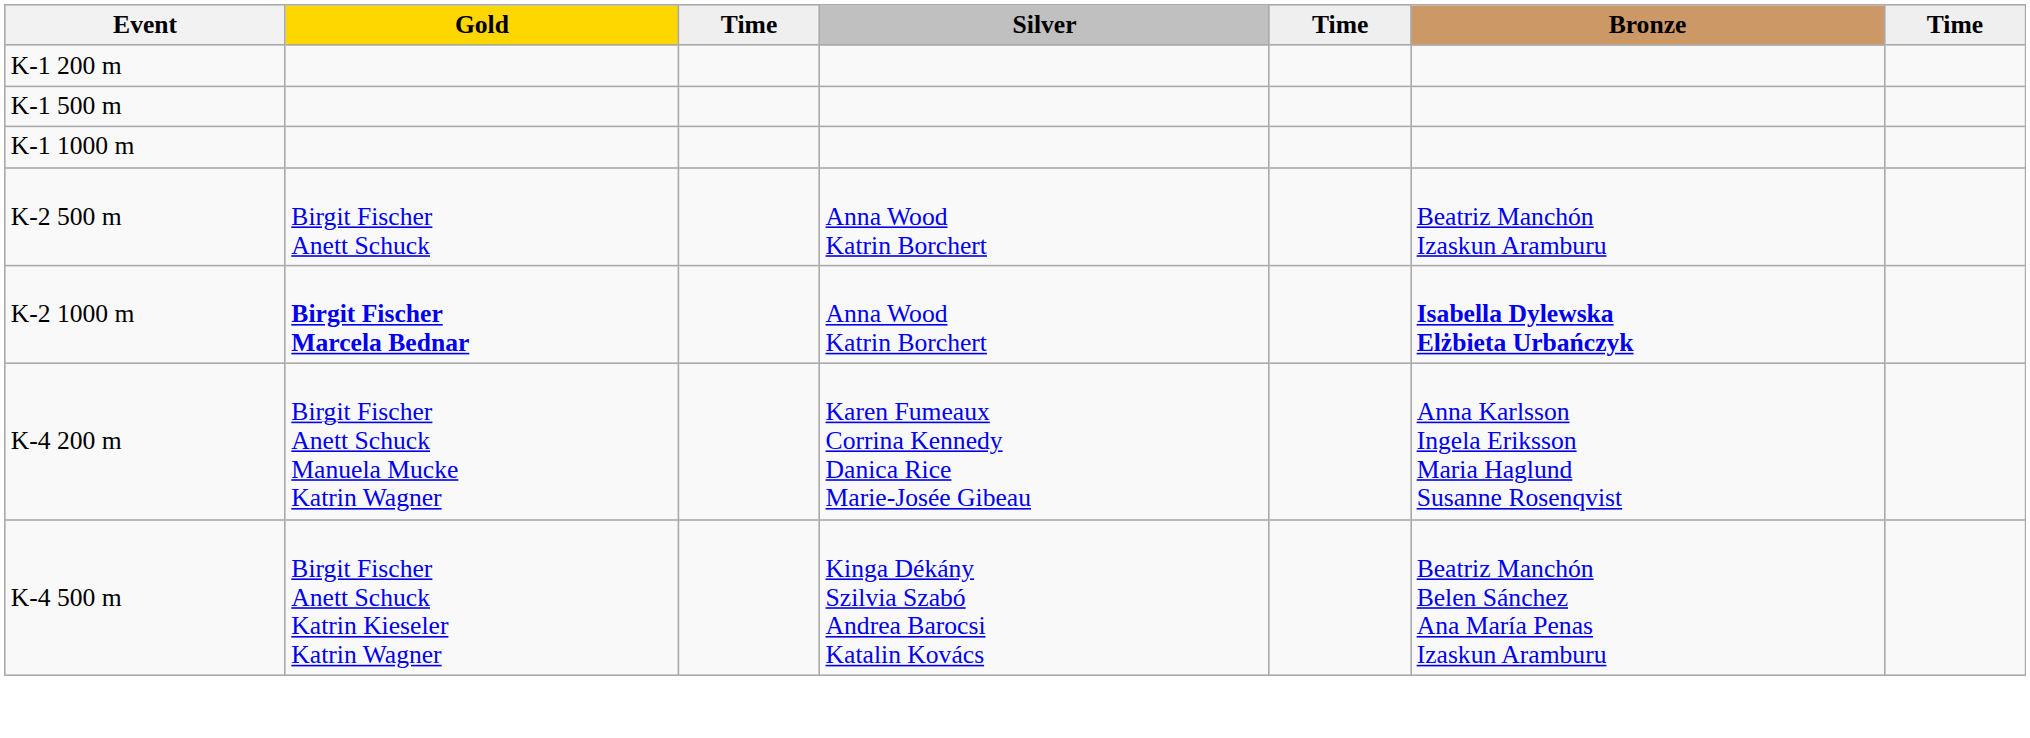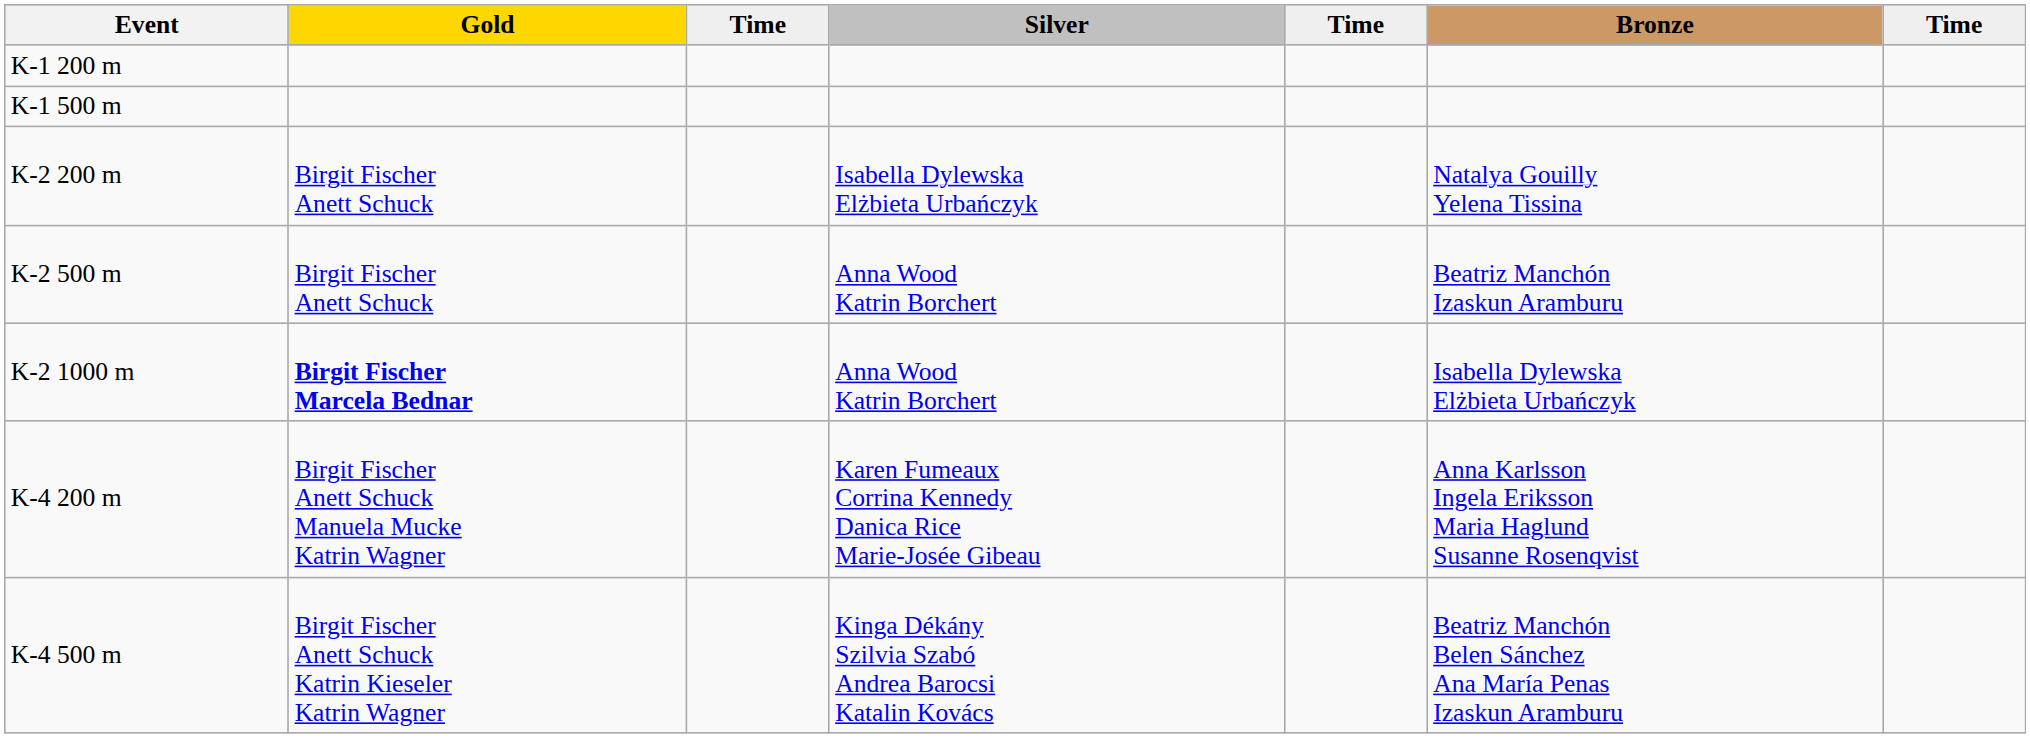 <table class="wikitable" style="width:100%;">
 <tr>
 <th>Event</th>
 <td style="text-align:center; background:gold;"><strong>Gold</strong></td>
 <td style="text-align:center; background:#efefef;"><strong>Time</strong></td>
 <td style="text-align:center; background:silver;"><strong>Silver</strong></td>
 <td style="text-align:center; background:#efefef;"><strong>Time</strong></td>
 <td style="text-align:center; background:#c96;"><strong>Bronze</strong></td>
 <td style="text-align:center; background:#efefef;"><strong>Time</strong></td>
 </tr>
 <tr>
 <td>K-1 200 m</td>
 <td></td>
 <td></td>
 <td></td>
 <td></td>
 <td></td>
 <td></td>
 </tr>
 <tr>
 <td>K-1 500 m</td>
 <td></td>
 <td></td>
 <td></td>
 <td></td>
 <td></td>
 <td></td>
 </tr>
 <tr>
-<td>K-1 1000 m</td>
+<td>K-2 200 m</td>
+<td><br><a href='#'>Birgit Fischer</a><br><a href='#'>Anett Schuck</a></td>
 <td></td>
+<td><br><a href='#'>Isabella Dylewska</a><br><a href='#'>Elżbieta Urbańczyk</a></td>
 <td></td>
-<td></td>
-<td></td>
-<td></td>
+<td><br><a href='#'>Natalya Gouilly</a><br><a href='#'>Yelena Tissina</a></td>
 <td></td>
 </tr>
 <tr>
 <td>K-2 500 m</td>
 <td><br><a href='#'>Birgit Fischer</a><br><a href='#'>Anett Schuck</a></td>
 <td></td>
 <td><br><a href='#'>Anna Wood</a><br><a href='#'>Katrin Borchert</a></td>
 <td></td>
 <td><br><a href='#'>Beatriz Manchón</a><br><a href='#'>Izaskun Aramburu</a></td>
 <td></td>
 </tr>
 <tr>
 <td>K-2 1000 m</td>
 <td><strong><br><a href='#'>Birgit Fischer</a><br><a href='#'>Marcela Bednar</a></strong></td>
 <td></td>
 <td><br><a href='#'>Anna Wood</a><br><a href='#'>Katrin Borchert</a></td>
 <td></td>
-<td><strong><br><a href='#'>Isabella Dylewska</a><br><a href='#'>Elżbieta Urbańczyk</a></strong></td>
+<td><br><a href='#'>Isabella Dylewska</a><br><a href='#'>Elżbieta Urbańczyk</a></td>
 <td></td>
 </tr>
 <tr>
 <td>K-4 200 m</td>
 <td><br><a href='#'>Birgit Fischer</a><br><a href='#'>Anett Schuck</a><br><a href='#'>Manuela Mucke</a><br><a href='#'>Katrin Wagner</a></td>
 <td></td>
 <td><br><a href='#'>Karen Fumeaux</a><br><a href='#'>Corrina Kennedy</a><br><a href='#'>Danica Rice</a><br><a href='#'>Marie-Josée Gibeau</a></td>
 <td></td>
 <td><br><a href='#'>Anna Karlsson</a><br><a href='#'>Ingela Eriksson</a><br><a href='#'>Maria Haglund</a><br><a href='#'>Susanne Rosenqvist</a></td>
 <td></td>
 </tr>
 <tr>
 <td>K-4 500 m</td>
 <td><br><a href='#'>Birgit Fischer</a><br><a href='#'>Anett Schuck</a><br><a href='#'>Katrin Kieseler</a><br><a href='#'>Katrin Wagner</a></td>
 <td></td>
 <td><br><a href='#'>Kinga Dékány</a><br><a href='#'>Szilvia Szabó</a><br><a href='#'>Andrea Barocsi</a><br><a href='#'>Katalin Kovács</a></td>
 <td></td>
 <td><br><a href='#'>Beatriz Manchón</a><br><a href='#'>Belen Sánchez</a><br><a href='#'>Ana María Penas</a><br><a href='#'>Izaskun Aramburu</a></td>
 <td></td>
 </tr>
 </table>
